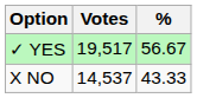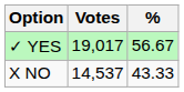 <table class="wikitable">
 <tr>
 <th>Option</th>
 <th>Votes</th>
 <th>%</th>
 </tr>
 <tr>
 <td style=background:#bbf8be>✓ YES</td>
-<td style=background:#bbf8be>19,517</td>
+<td style=background:#bbf8be>19,017</td>
 <td style=background:#bbf8be>56.67</td>
 </tr>
 <tr>
 <td>X NO</td>
 <td>14,537</td>
 <td>43.33</td>
 </tr>
 </table>
